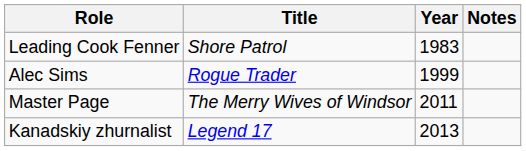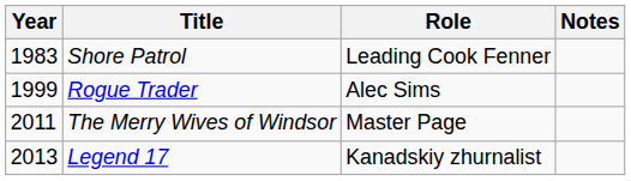 <table class="wikitable">
 <tr>
+<th>Year</th>
+<th>Title</th>
 <th>Role</th>
-<th>Title</th>
-<th>Year</th>
 <th>Notes</th>
 </tr>
 <tr>
+<td>1983</td>
+<td><em>Shore Patrol</em></td>
 <td>Leading Cook Fenner</td>
-<td><em>Shore Patrol</em></td>
-<td>1983</td>
 <td><br></td>
 </tr>
 <tr>
+<td>1999</td>
+<td><em><a href='#'>Rogue Trader</a></em></td>
 <td>Alec Sims</td>
-<td><em><a href='#'>Rogue Trader</a></em></td>
-<td>1999</td>
 <td><br></td>
 </tr>
 <tr>
+<td>2011</td>
+<td><em>The Merry Wives of Windsor</em></td>
 <td>Master Page</td>
-<td><em>The Merry Wives of Windsor</em></td>
-<td>2011</td>
 <td></td>
 </tr>
 <tr>
+<td>2013</td>
+<td><em><a href='#'>Legend 17</a></em></td>
 <td>Kanadskiy zhurnalist</td>
-<td><em><a href='#'>Legend 17</a></em></td>
-<td>2013</td>
 <td></td>
 </tr>
 </table>
